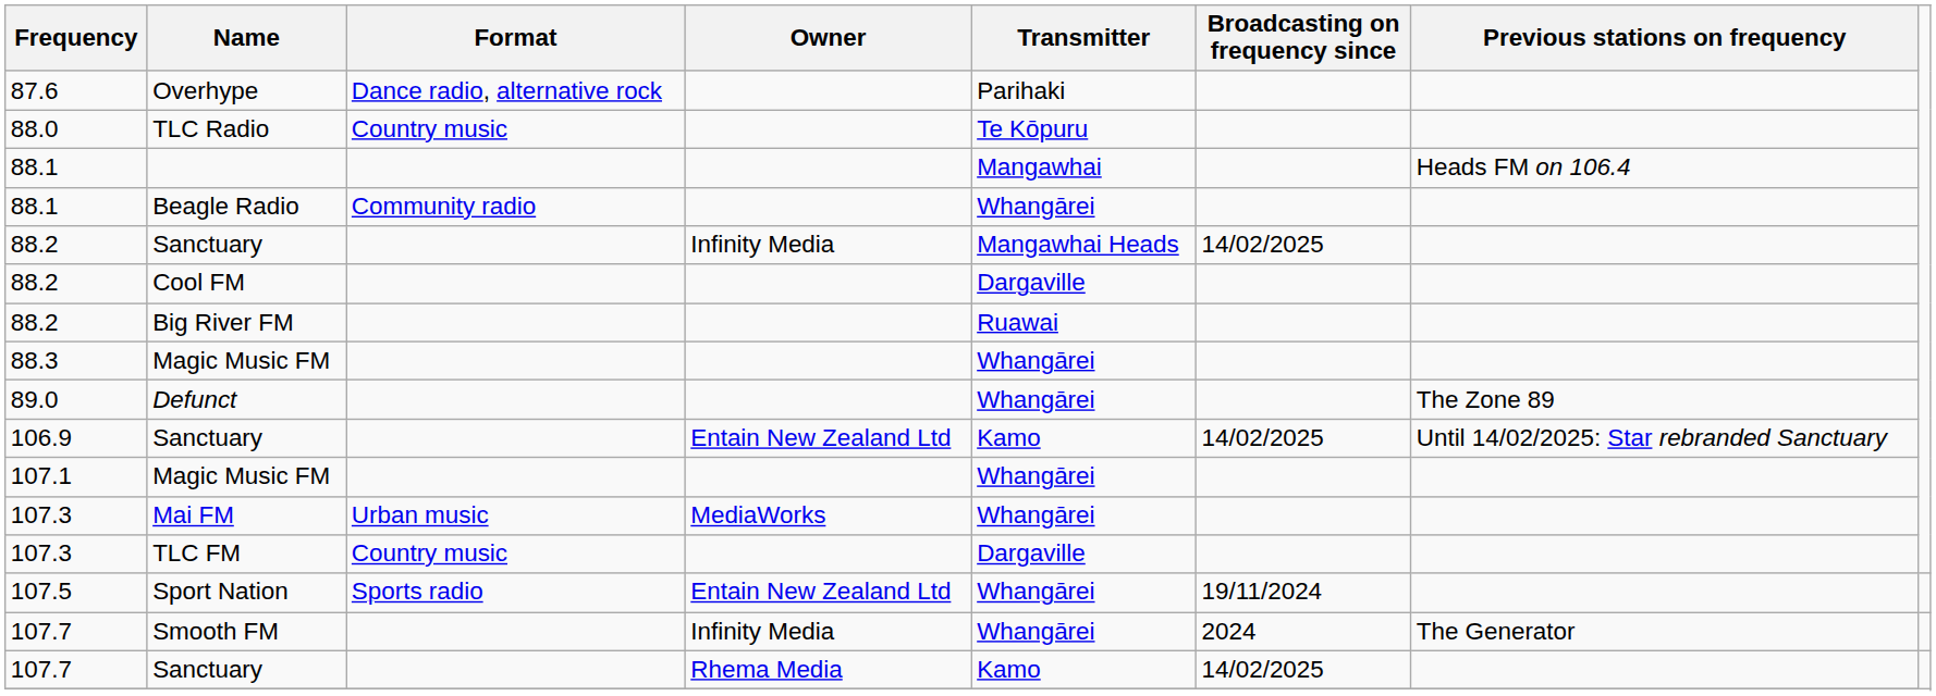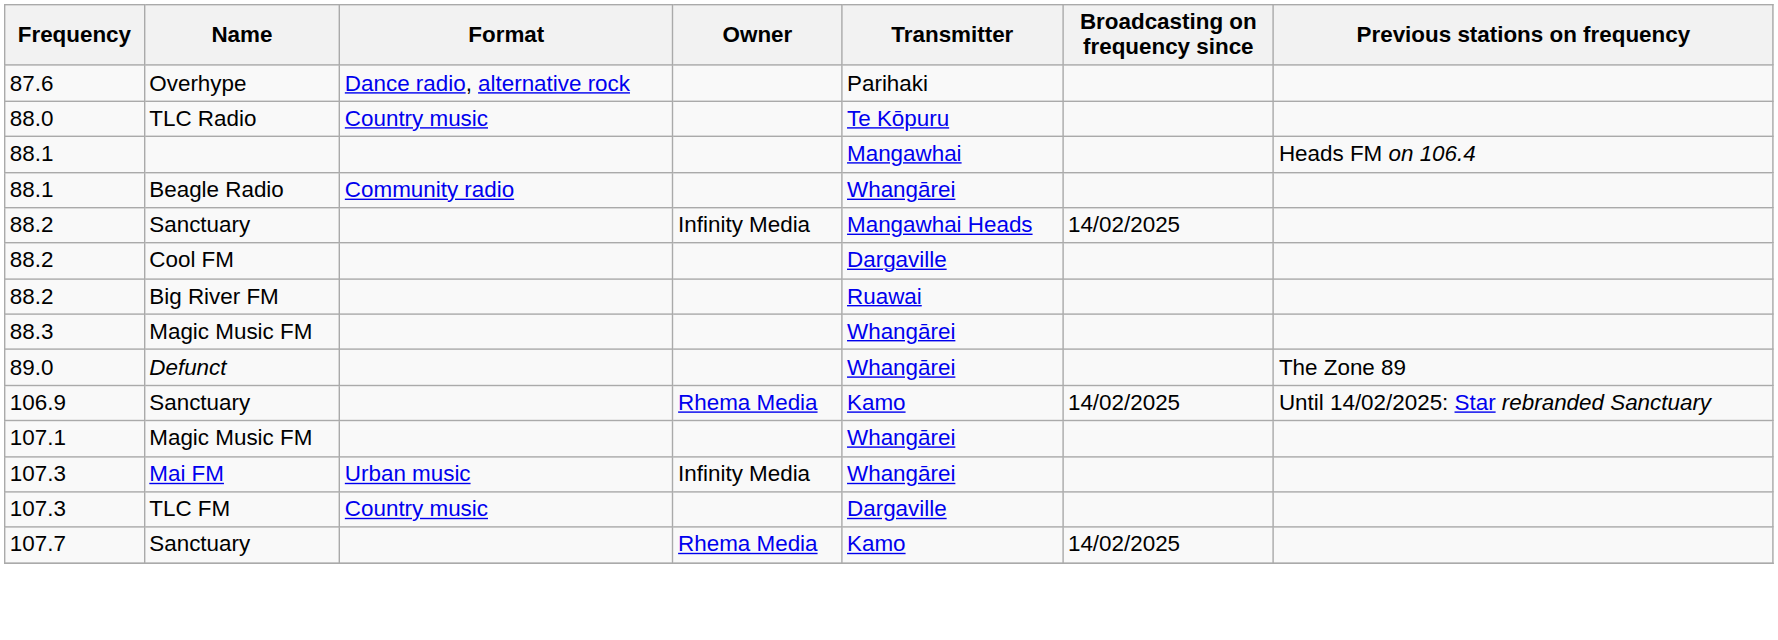 <table class="wikitable sortable" width="100%">
 <tr>
 <th scope="col">Frequency</th>
 <th scope="col">Name</th>
 <th scope="col">Format</th>
 <th scope="col">Owner</th>
 <th scope="col">Transmitter</th>
 <th scope="col">Broadcasting on<br>frequency since</th>
 <th scope="col" class="unsortable">Previous stations on frequency</th>
 </tr>
 <tr>
 <td>87.6</td>
 <td>Overhype</td>
 <td><a href='#'>Dance radio</a>, <a href='#'>alternative rock</a></td>
 <td></td>
 <td>Parihaki</td>
 <td></td>
 <td></td>
 </tr>
 <tr>
 <td>88.0</td>
 <td>TLC Radio</td>
 <td><a href='#'>Country music</a></td>
 <td></td>
 <td><a href='#'>Te Kōpuru</a></td>
 <td></td>
 <td></td>
 </tr>
 <tr>
 <td>88.1</td>
 <td></td>
 <td></td>
 <td></td>
 <td><a href='#'>Mangawhai</a></td>
 <td></td>
 <td>Heads FM <em>on 106.4</em></td>
 </tr>
 <tr>
 <td>88.1</td>
 <td>Beagle Radio</td>
 <td><a href='#'>Community radio</a></td>
 <td></td>
 <td><a href='#'>Whangārei</a></td>
 <td></td>
 <td></td>
 </tr>
 <tr>
 <td>88.2</td>
 <td>Sanctuary</td>
 <td></td>
 <td>Infinity Media</td>
 <td><a href='#'>Mangawhai Heads</a></td>
 <td>14/02/2025</td>
 <td></td>
 </tr>
 <tr>
 <td>88.2</td>
 <td>Cool FM</td>
 <td></td>
 <td></td>
 <td><a href='#'>Dargaville</a></td>
 <td></td>
 <td></td>
 </tr>
 <tr>
 <td>88.2</td>
 <td>Big River FM</td>
 <td></td>
 <td></td>
 <td><a href='#'>Ruawai</a></td>
 <td></td>
 <td></td>
 </tr>
 <tr>
 <td>88.3</td>
 <td>Magic Music FM</td>
 <td></td>
 <td></td>
 <td><a href='#'>Whangārei</a></td>
 <td></td>
 <td></td>
 </tr>
 <tr>
 <td>89.0</td>
 <td><em>Defunct</em></td>
 <td></td>
 <td></td>
 <td><a href='#'>Whangārei</a></td>
 <td></td>
 <td>The Zone 89</td>
 </tr>
 <tr>
 <td>106.9</td>
 <td>Sanctuary</td>
 <td></td>
-<td><a href='#'>Entain New Zealand Ltd</a></td>
+<td><a href='#'>Rhema Media</a></td>
 <td><a href='#'>Kamo</a></td>
 <td>14/02/2025</td>
 <td>Until 14/02/2025: <a href='#'>Star</a> <em>rebranded Sanctuary</em></td>
 </tr>
 <tr>
 <td>107.1</td>
 <td>Magic Music FM</td>
 <td></td>
 <td></td>
 <td><a href='#'>Whangārei</a></td>
 <td></td>
 <td></td>
 </tr>
 <tr>
 <td>107.3</td>
 <td><a href='#'>Mai FM</a></td>
 <td><a href='#'>Urban music</a></td>
-<td><a href='#'>MediaWorks</a></td>
+<td>Infinity Media</td>
 <td><a href='#'>Whangārei</a></td>
 <td></td>
 <td></td>
 </tr>
 <tr>
 <td>107.3</td>
 <td>TLC FM</td>
 <td><a href='#'>Country music</a></td>
 <td></td>
 <td><a href='#'>Dargaville</a></td>
 <td></td>
 <td></td>
 </tr>
 <tr>
-<td>107.5</td>
-<td>Sport Nation</td>
-<td><a href='#'>Sports radio</a></td>
-<td><a href='#'>Entain New Zealand Ltd</a></td>
-<td><a href='#'>Whangārei</a></td>
-<td>19/11/2024</td>
-<td></td>
-<td></td>
-</tr>
-<tr>
-<td>107.7</td>
-<td>Smooth FM</td>
-<td></td>
-<td>Infinity Media</td>
-<td><a href='#'>Whangārei</a></td>
-<td>2024</td>
-<td>The Generator</td>
-<td></td>
-</tr>
-<tr>
 <td>107.7</td>
 <td>Sanctuary</td>
 <td></td>
 <td><a href='#'>Rhema Media</a></td>
 <td><a href='#'>Kamo</a></td>
 <td>14/02/2025</td>
 <td></td>
 </tr>
 <tr>
 </tr>
 </table>
